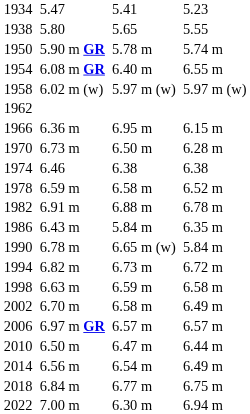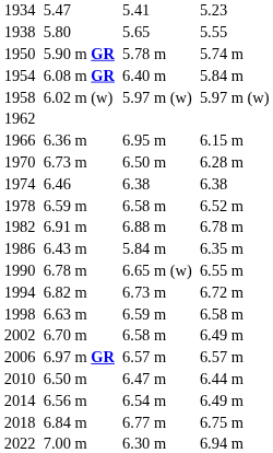 <table>
 <tr>
 <td>1934</td>
 <td></td>
 <td>5.47</td>
 <td></td>
 <td>5.41</td>
 <td></td>
 <td>5.23</td>
 </tr>
 <tr>
 <td>1938</td>
 <td></td>
 <td>5.80</td>
 <td></td>
 <td>5.65</td>
 <td></td>
 <td>5.55</td>
 </tr>
 <tr>
 <td>1950</td>
 <td></td>
 <td>5.90 m <strong><a href='#'>GR</a></strong></td>
 <td></td>
 <td>5.78 m</td>
 <td></td>
 <td>5.74 m</td>
 </tr>
 <tr>
 <td>1954</td>
 <td></td>
 <td>6.08 m <strong><a href='#'>GR</a></strong></td>
 <td></td>
 <td>6.40 m</td>
 <td></td>
-<td>6.55 m</td>
+<td>5.84 m</td>
 </tr>
 <tr>
 <td>1958</td>
 <td></td>
 <td>6.02 m (w)</td>
 <td></td>
 <td>5.97 m (w)</td>
 <td></td>
 <td>5.97 m (w)</td>
 </tr>
 <tr>
 <td>1962</td>
 <td></td>
 <td></td>
 <td></td>
 <td></td>
 <td></td>
 <td></td>
 </tr>
 <tr>
 <td>1966</td>
 <td></td>
 <td>6.36 m</td>
 <td></td>
 <td>6.95 m</td>
 <td></td>
 <td>6.15 m</td>
 </tr>
 <tr>
 <td>1970</td>
 <td></td>
 <td>6.73 m</td>
 <td></td>
 <td>6.50 m</td>
 <td></td>
 <td>6.28 m</td>
 </tr>
 <tr>
 <td>1974</td>
 <td></td>
 <td>6.46</td>
 <td></td>
 <td>6.38</td>
 <td></td>
 <td>6.38</td>
 </tr>
 <tr>
 <td>1978</td>
 <td></td>
 <td>6.59 m</td>
 <td></td>
 <td>6.58 m</td>
 <td></td>
 <td>6.52 m</td>
 </tr>
 <tr>
 <td>1982</td>
 <td></td>
 <td>6.91 m</td>
 <td></td>
 <td>6.88 m</td>
 <td></td>
 <td>6.78 m</td>
 </tr>
 <tr>
 <td>1986</td>
 <td></td>
 <td>6.43 m</td>
 <td></td>
 <td>5.84 m</td>
 <td></td>
 <td>6.35 m</td>
 </tr>
 <tr>
 <td>1990</td>
 <td></td>
 <td>6.78 m</td>
 <td></td>
 <td>6.65 m (w)</td>
 <td></td>
-<td>5.84 m</td>
+<td>6.55 m</td>
 </tr>
 <tr>
 <td>1994</td>
 <td></td>
 <td>6.82 m</td>
 <td></td>
 <td>6.73 m</td>
 <td></td>
 <td>6.72 m</td>
 </tr>
 <tr>
 <td>1998</td>
 <td></td>
 <td>6.63 m</td>
 <td></td>
 <td>6.59 m</td>
 <td></td>
 <td>6.58 m</td>
 </tr>
 <tr>
 <td>2002<br></td>
 <td></td>
 <td>6.70 m</td>
 <td></td>
 <td>6.58 m</td>
 <td></td>
 <td>6.49 m</td>
 </tr>
 <tr>
 <td>2006<br></td>
 <td></td>
 <td>6.97 m <strong><a href='#'>GR</a></strong></td>
 <td></td>
 <td>6.57 m</td>
 <td></td>
 <td>6.57 m</td>
 </tr>
 <tr>
 <td>2010<br></td>
 <td></td>
 <td>6.50 m</td>
 <td></td>
 <td>6.47 m</td>
 <td></td>
 <td>6.44 m</td>
 </tr>
 <tr>
 <td>2014<br></td>
 <td></td>
 <td>6.56 m</td>
 <td></td>
 <td>6.54 m</td>
 <td></td>
 <td>6.49 m</td>
 </tr>
 <tr>
 <td>2018<br></td>
 <td></td>
 <td>6.84 m</td>
 <td></td>
 <td>6.77 m</td>
 <td></td>
 <td>6.75 m</td>
 </tr>
 <tr>
 <td>2022<br></td>
 <td></td>
 <td>7.00 m </td>
 <td></td>
 <td>6.30 m</td>
 <td></td>
 <td>6.94 m</td>
 </tr>
 </table>
